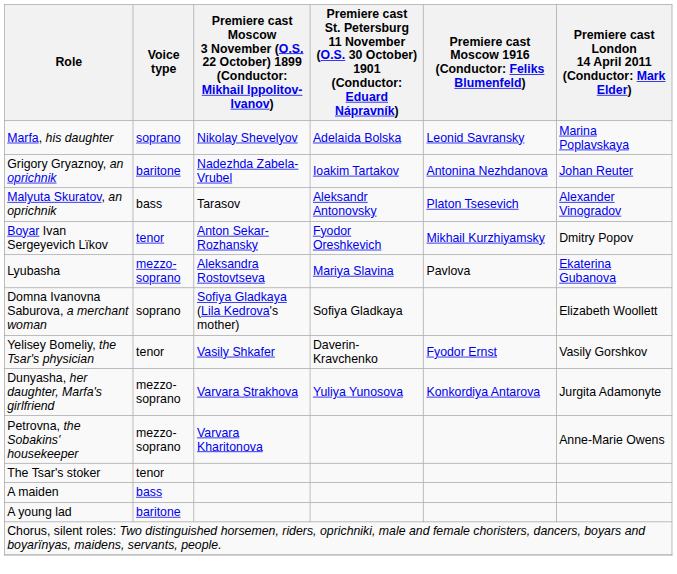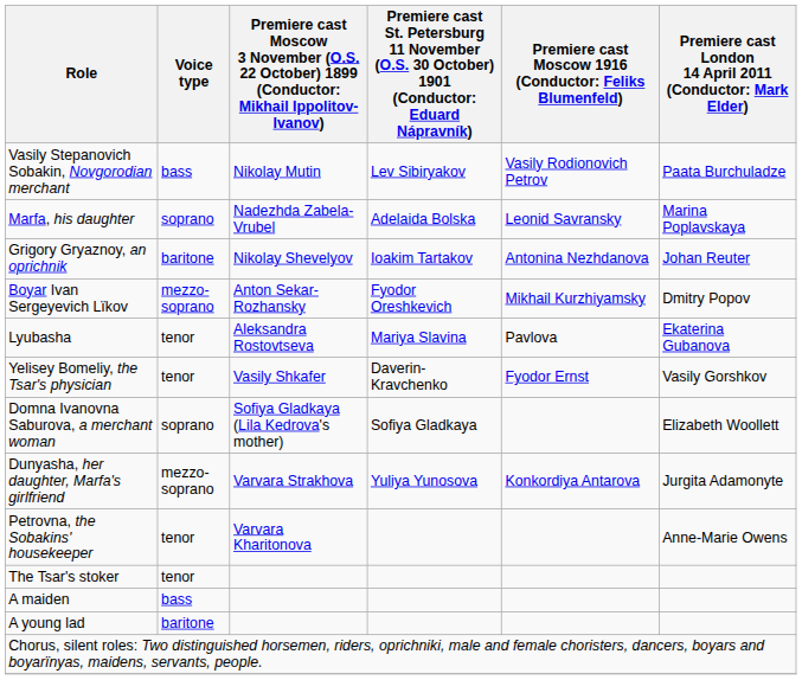 <table class="wikitable" border="1">
 <tr>
 <th width="160">Role</th>
 <th>Voice type</th>
 <th>Premiere cast<br>Moscow<br>3 November (<a href='#'>O.S.</a> 22 October) 1899<br>(Conductor: <a href='#'>Mikhail Ippolitov-Ivanov</a>)</th>
 <th>Premiere cast<br>St. Petersburg<br>11 November (<a href='#'>O.S.</a> 30 October) 1901<br>(Conductor: <a href='#'>Eduard Nápravník</a>)</th>
 <th>Premiere cast<br>Moscow 1916 (Conductor: <a href='#'>Feliks Blumenfeld</a>)</th>
 <th>Premiere cast<br>London<br>14 April 2011 (Conductor: <a href='#'>Mark Elder</a>)</th>
 </tr>
 <tr>
+<td>Vasily Stepanovich Sobakin, <em><a href='#'>Novgorodian</a> merchant</em></td>
+<td><a href='#'>bass</a></td>
+<td><a href='#'>Nikolay Mutin</a></td>
+<td><a href='#'>Lev Sibiryakov</a></td>
+<td><a href='#'>Vasily Rodionovich Petrov</a></td>
+<td><a href='#'>Paata Burchuladze</a></td>
+</tr>
+<tr>
 <td><a href='#'>Marfa</a>, <em>his daughter</em></td>
 <td><a href='#'>soprano</a></td>
-<td><a href='#'>Nikolay Shevelyov</a></td>
+<td><a href='#'>Nadezhda Zabela-Vrubel</a></td>
 <td><a href='#'>Adelaida Bolska</a></td>
 <td><a href='#'>Leonid Savransky</a></td>
 <td><a href='#'>Marina Poplavskaya</a></td>
 </tr>
 <tr>
 <td>Grigory Gryaznoy, <em>an <a href='#'>oprichnik</a></em></td>
 <td><a href='#'>baritone</a></td>
-<td><a href='#'>Nadezhda Zabela-Vrubel</a></td>
+<td><a href='#'>Nikolay Shevelyov</a></td>
 <td><a href='#'>Ioakim Tartakov</a></td>
 <td><a href='#'>Antonina Nezhdanova</a></td>
 <td><a href='#'>Johan Reuter</a></td>
 </tr>
 <tr>
-<td><a href='#'>Malyuta Skuratov</a>, <em>an oprichnik</em></td>
-<td>bass</td>
-<td>Tarasov</td>
-<td><a href='#'>Aleksandr Antonovsky</a></td>
-<td><a href='#'>Platon Tsesevich</a></td>
-<td><a href='#'>Alexander Vinogradov</a></td>
-</tr>
-<tr>
 <td><a href='#'>Boyar</a> Ivan Sergeyevich Lïkov</td>
-<td><a href='#'>tenor</a></td>
+<td><a href='#'>mezzo-soprano</a></td>
 <td><a href='#'>Anton Sekar-Rozhansky</a></td>
 <td><a href='#'>Fyodor Oreshkevich</a></td>
 <td><a href='#'>Mikhail Kurzhiyamsky</a></td>
 <td>Dmitry Popov</td>
 </tr>
 <tr>
 <td>Lyubasha</td>
-<td><a href='#'>mezzo-soprano</a></td>
+<td>tenor</td>
 <td><a href='#'>Aleksandra Rostovtseva</a></td>
 <td><a href='#'>Mariya Slavina</a></td>
 <td>Pavlova</td>
 <td><a href='#'>Ekaterina Gubanova</a></td>
+</tr>
+<tr>
+<td>Yelisey Bomeliy, <em>the Tsar's physician</em></td>
+<td>tenor</td>
+<td><a href='#'>Vasily Shkafer</a></td>
+<td>Daverin-Kravchenko</td>
+<td><a href='#'>Fyodor Ernst</a></td>
+<td>Vasily Gorshkov</td>
 </tr>
 <tr>
 <td>Domna Ivanovna Saburova, <em>a merchant woman</em></td>
 <td>soprano</td>
 <td><a href='#'>Sofiya Gladkaya</a> (<a href='#'>Lila Kedrova</a>'s mother)</td>
 <td>Sofiya Gladkaya</td>
 <td></td>
 <td>Elizabeth Woollett</td>
-</tr>
-<tr>
-<td>Yelisey Bomeliy, <em>the Tsar's physician</em></td>
-<td>tenor</td>
-<td><a href='#'>Vasily Shkafer</a></td>
-<td>Daverin-Kravchenko</td>
-<td><a href='#'>Fyodor Ernst</a></td>
-<td>Vasily Gorshkov</td>
 </tr>
 <tr>
 <td>Dunyasha, <em>her daughter, Marfa's girlfriend</em></td>
 <td>mezzo-soprano</td>
 <td><a href='#'>Varvara Strakhova</a></td>
 <td><a href='#'>Yuliya Yunosova</a></td>
 <td><a href='#'>Konkordiya Antarova</a></td>
 <td>Jurgita Adamonyte</td>
 </tr>
 <tr>
 <td>Petrovna, <em>the Sobakins' housekeeper</em></td>
-<td>mezzo-soprano</td>
+<td>tenor</td>
 <td><a href='#'>Varvara Kharitonova</a></td>
 <td></td>
 <td></td>
 <td>Anne-Marie Owens</td>
 </tr>
 <tr>
 <td>The Tsar's stoker</td>
 <td>tenor</td>
 <td></td>
 <td></td>
 <td></td>
 <td></td>
 </tr>
 <tr>
 <td>A maiden</td>
 <td><a href='#'>bass</a></td>
 <td></td>
 <td></td>
 <td></td>
 <td></td>
 </tr>
 <tr>
 <td>A young lad</td>
 <td><a href='#'>baritone</a></td>
 <td></td>
 <td></td>
 <td></td>
 <td></td>
 </tr>
 <tr>
 <td colspan="6">Chorus, silent roles: <em>Two distinguished horsemen, riders, oprichniki, male and female choristers, dancers, boyars and boyarïnyas, maidens, servants, people.</em></td>
 </tr>
 <tr>
 </tr>
 </table>
